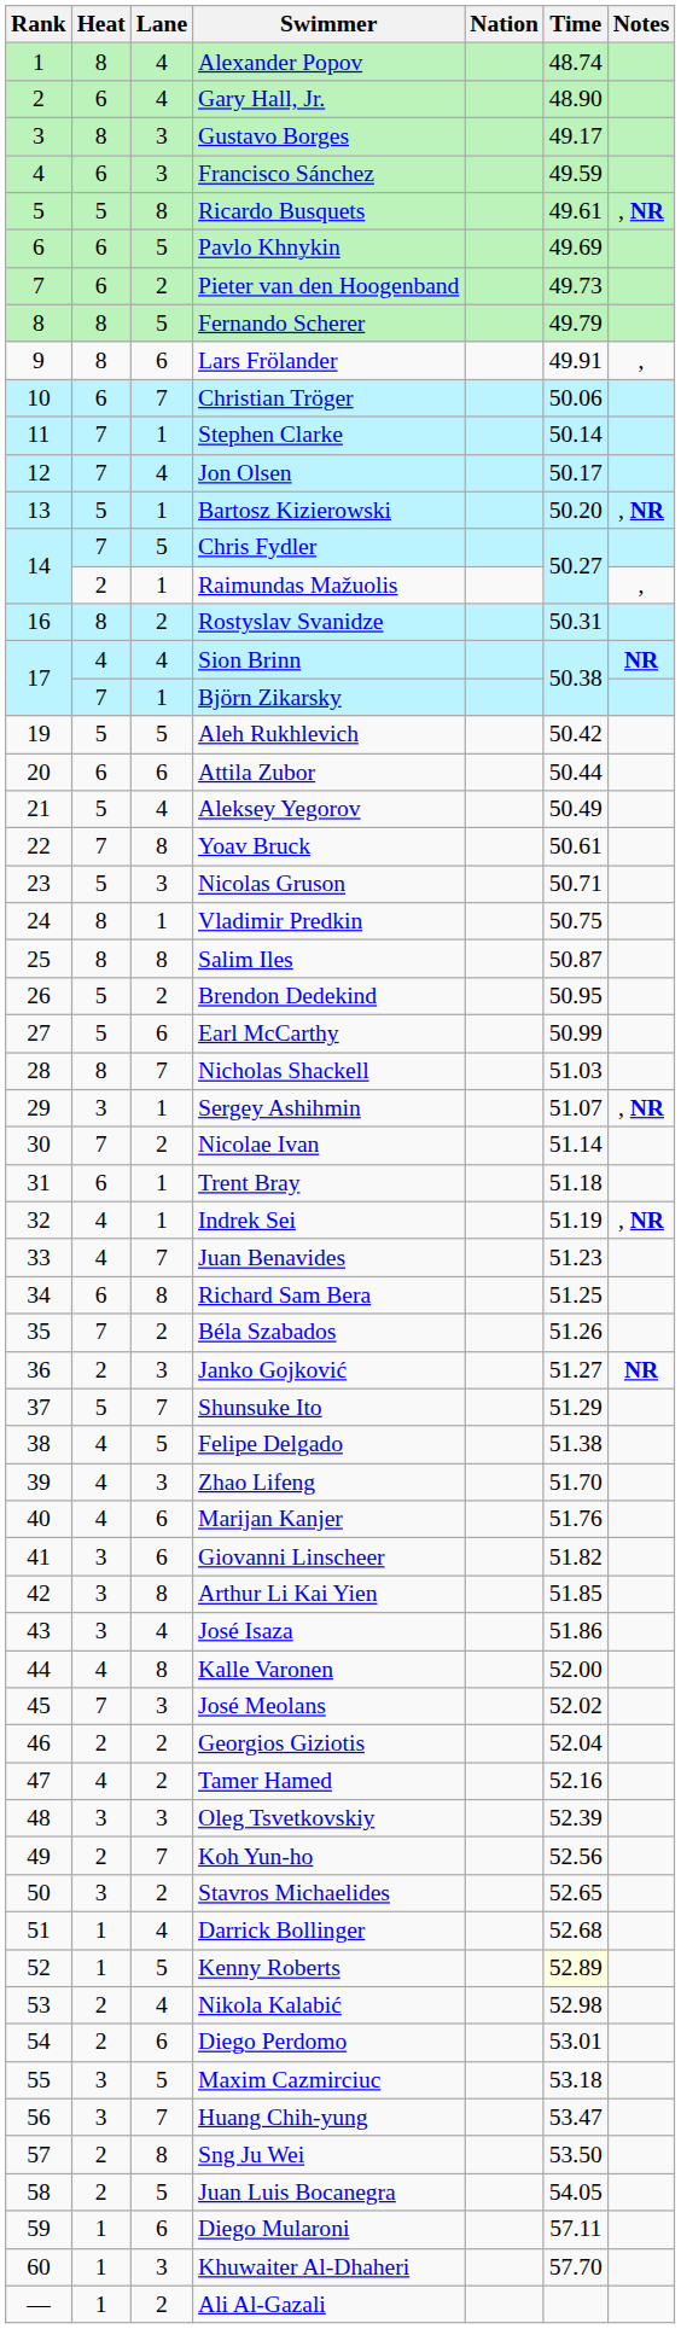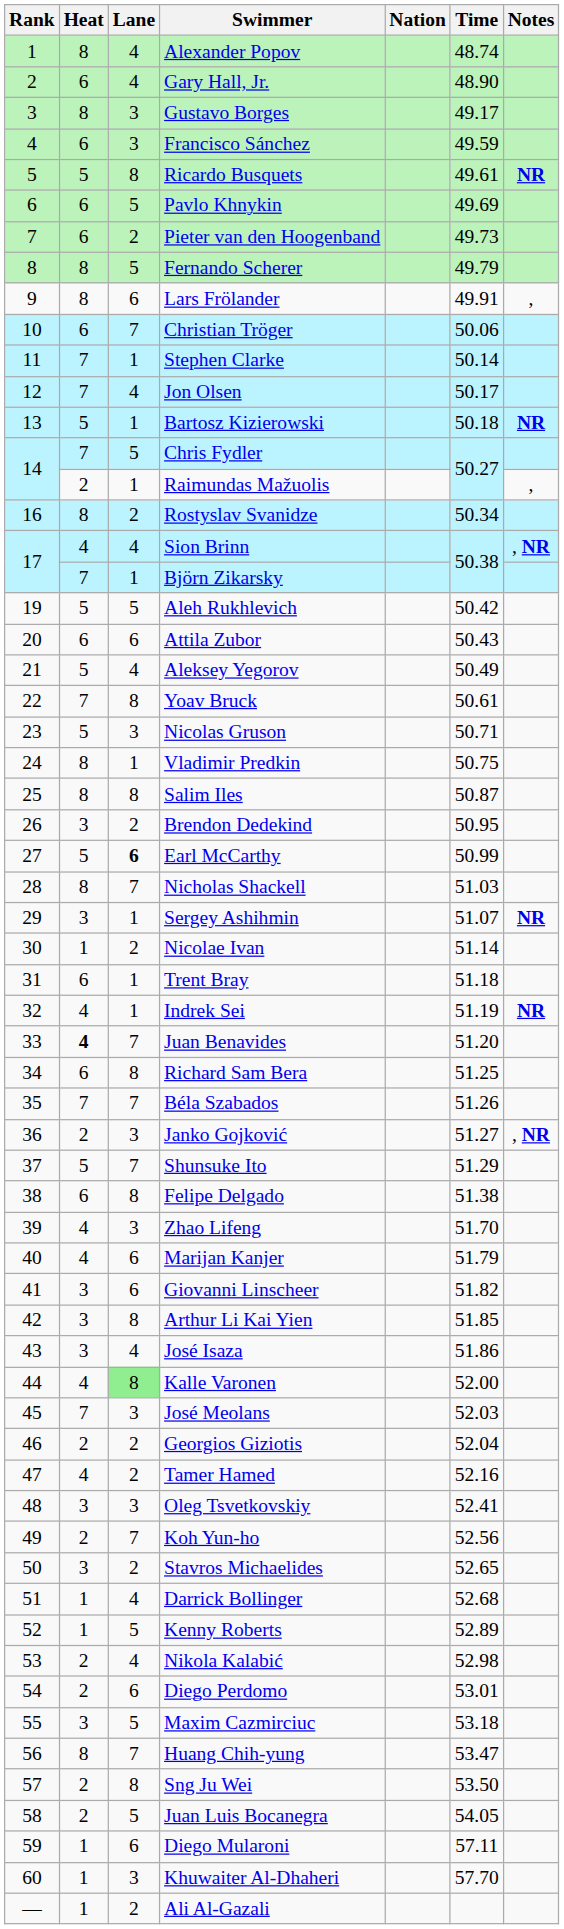 <table class="wikitable sortable" style="text-align:center">
 <tr>
 <th>Rank</th>
 <th>Heat</th>
 <th>Lane</th>
 <th>Swimmer</th>
 <th>Nation</th>
 <th>Time</th>
 <th>Notes</th>
 </tr>
 <tr bgcolor=#bbf3bb>
 <td>1</td>
 <td>8</td>
 <td>4</td>
 <td align=left><a href='#'>Alexander Popov</a></td>
 <td align=left></td>
 <td>48.74</td>
 <td></td>
 </tr>
 <tr bgcolor=#bbf3bb>
 <td>2</td>
 <td>6</td>
 <td>4</td>
 <td align=left><a href='#'>Gary Hall, Jr.</a></td>
 <td align=left></td>
 <td>48.90</td>
 <td></td>
 </tr>
 <tr bgcolor=#bbf3bb>
 <td>3</td>
 <td>8</td>
 <td>3</td>
 <td align=left><a href='#'>Gustavo Borges</a></td>
 <td align=left></td>
 <td>49.17</td>
 <td></td>
 </tr>
 <tr bgcolor=#bbf3bb>
 <td>4</td>
 <td>6</td>
 <td>3</td>
 <td align=left><a href='#'>Francisco Sánchez</a></td>
 <td align=left></td>
 <td>49.59</td>
 <td></td>
 </tr>
 <tr bgcolor=#bbf3bb>
 <td>5</td>
 <td>5</td>
 <td>8</td>
 <td align=left><a href='#'>Ricardo Busquets</a></td>
 <td align=left></td>
 <td>49.61</td>
-<td>, <strong><a href='#'>NR</a></strong></td>
+<td><strong><a href='#'>NR</a></strong></td>
 </tr>
 <tr bgcolor=#bbf3bb>
 <td>6</td>
 <td>6</td>
 <td>5</td>
 <td align=left><a href='#'>Pavlo Khnykin</a></td>
 <td align=left></td>
 <td>49.69</td>
 <td></td>
 </tr>
 <tr bgcolor=#bbf3bb>
 <td>7</td>
 <td>6</td>
 <td>2</td>
 <td align=left><a href='#'>Pieter van den Hoogenband</a></td>
 <td align=left></td>
 <td>49.73</td>
 <td></td>
 </tr>
 <tr bgcolor=#bbf3bb>
 <td>8</td>
 <td>8</td>
 <td>5</td>
 <td align=left><a href='#'>Fernando Scherer</a></td>
 <td align=left></td>
 <td>49.79</td>
 <td></td>
 </tr>
 <tr>
 <td>9</td>
 <td>8</td>
 <td>6</td>
 <td align=left><a href='#'>Lars Frölander</a></td>
 <td align=left></td>
 <td>49.91</td>
 <td>, </td>
 </tr>
 <tr bgcolor=bbf3ff>
 <td>10</td>
 <td>6</td>
 <td>7</td>
 <td align=left><a href='#'>Christian Tröger</a></td>
 <td align=left></td>
 <td>50.06</td>
 <td></td>
 </tr>
 <tr bgcolor=bbf3ff>
 <td>11</td>
 <td>7</td>
 <td>1</td>
 <td align=left><a href='#'>Stephen Clarke</a></td>
 <td align=left></td>
 <td>50.14</td>
 <td></td>
 </tr>
 <tr bgcolor=bbf3ff>
 <td>12</td>
 <td>7</td>
 <td>4</td>
 <td align=left><a href='#'>Jon Olsen</a></td>
 <td align=left></td>
 <td>50.17</td>
 <td></td>
 </tr>
 <tr bgcolor=bbf3ff>
 <td>13</td>
 <td>5</td>
 <td>1</td>
 <td align=left><a href='#'>Bartosz Kizierowski</a></td>
 <td align=left></td>
-<td>50.20</td>
-<td>, <strong><a href='#'>NR</a></strong></td>
+<td>50.18</td>
+<td><strong><a href='#'>NR</a></strong></td>
 </tr>
 <tr bgcolor=bbf3ff>
 <td rowspan=2>14</td>
 <td>7</td>
 <td>5</td>
 <td align=left><a href='#'>Chris Fydler</a></td>
 <td align=left></td>
 <td rowspan=2>50.27</td>
 <td></td>
 </tr>
 <tr>
 <td>2</td>
 <td>1</td>
 <td align=left><a href='#'>Raimundas Mažuolis</a></td>
 <td align=left></td>
 <td>, </td>
 </tr>
 <tr bgcolor=bbf3ff>
 <td>16</td>
 <td>8</td>
 <td>2</td>
 <td align=left><a href='#'>Rostyslav Svanidze</a></td>
 <td align=left></td>
-<td>50.31</td>
+<td>50.34</td>
 <td></td>
 </tr>
 <tr bgcolor=bbf3ff>
 <td rowspan=2>17</td>
 <td>4</td>
 <td>4</td>
 <td align=left><a href='#'>Sion Brinn</a></td>
 <td align=left></td>
 <td rowspan=2>50.38</td>
-<td><strong><a href='#'>NR</a></strong></td>
+<td>, <strong><a href='#'>NR</a></strong></td>
 </tr>
 <tr bgcolor=bbf3ff>
 <td>7</td>
 <td>1</td>
 <td align=left><a href='#'>Björn Zikarsky</a></td>
 <td align=left></td>
 <td></td>
 </tr>
 <tr>
 <td>19</td>
 <td>5</td>
 <td>5</td>
 <td align=left><a href='#'>Aleh Rukhlevich</a></td>
 <td align=left></td>
 <td>50.42</td>
 <td></td>
 </tr>
 <tr>
 <td>20</td>
 <td>6</td>
 <td>6</td>
 <td align=left><a href='#'>Attila Zubor</a></td>
 <td align=left></td>
-<td>50.44</td>
+<td>50.43</td>
 <td></td>
 </tr>
 <tr>
 <td>21</td>
 <td>5</td>
 <td>4</td>
 <td align=left><a href='#'>Aleksey Yegorov</a></td>
 <td align=left></td>
 <td>50.49</td>
 <td></td>
 </tr>
 <tr>
 <td>22</td>
 <td>7</td>
 <td>8</td>
 <td align=left><a href='#'>Yoav Bruck</a></td>
 <td align=left></td>
 <td>50.61</td>
 <td></td>
 </tr>
 <tr>
 <td>23</td>
 <td>5</td>
 <td>3</td>
 <td align=left><a href='#'>Nicolas Gruson</a></td>
 <td align=left></td>
 <td>50.71</td>
 <td></td>
 </tr>
 <tr>
 <td>24</td>
 <td>8</td>
 <td>1</td>
 <td align=left><a href='#'>Vladimir Predkin</a></td>
 <td align=left></td>
 <td>50.75</td>
 <td></td>
 </tr>
 <tr>
 <td>25</td>
 <td>8</td>
 <td>8</td>
 <td align=left><a href='#'>Salim Iles</a></td>
 <td align=left></td>
 <td>50.87</td>
 <td></td>
 </tr>
 <tr>
 <td>26</td>
-<td>5</td>
+<td>3</td>
 <td>2</td>
 <td align=left><a href='#'>Brendon Dedekind</a></td>
 <td align=left></td>
 <td>50.95</td>
 <td></td>
 </tr>
 <tr>
 <td>27</td>
 <td>5</td>
-<td>6</td>
+<td><strong>6</strong></td>
 <td align=left><a href='#'>Earl McCarthy</a></td>
 <td align=left></td>
 <td>50.99</td>
 <td></td>
 </tr>
 <tr>
 <td>28</td>
 <td>8</td>
 <td>7</td>
 <td align=left><a href='#'>Nicholas Shackell</a></td>
 <td align=left></td>
 <td>51.03</td>
 <td></td>
 </tr>
 <tr>
 <td>29</td>
 <td>3</td>
 <td>1</td>
 <td align=left><a href='#'>Sergey Ashihmin</a></td>
 <td align=left></td>
 <td>51.07</td>
-<td>, <strong><a href='#'>NR</a></strong></td>
+<td><strong><a href='#'>NR</a></strong></td>
 </tr>
 <tr>
 <td>30</td>
-<td>7</td>
+<td>1</td>
 <td>2</td>
 <td align=left><a href='#'>Nicolae Ivan</a></td>
 <td align=left></td>
 <td>51.14</td>
 <td></td>
 </tr>
 <tr>
 <td>31</td>
 <td>6</td>
 <td>1</td>
 <td align=left><a href='#'>Trent Bray</a></td>
 <td align=left></td>
 <td>51.18</td>
 <td></td>
 </tr>
 <tr>
 <td>32</td>
 <td>4</td>
 <td>1</td>
 <td align=left><a href='#'>Indrek Sei</a></td>
 <td align=left></td>
 <td>51.19</td>
-<td>, <strong><a href='#'>NR</a></strong></td>
+<td><strong><a href='#'>NR</a></strong></td>
 </tr>
 <tr>
 <td>33</td>
-<td>4</td>
+<td><strong>4</strong></td>
 <td>7</td>
 <td align=left><a href='#'>Juan Benavides</a></td>
 <td align=left></td>
-<td>51.23</td>
+<td>51.20</td>
 <td></td>
 </tr>
 <tr>
 <td>34</td>
 <td>6</td>
 <td>8</td>
 <td align=left><a href='#'>Richard Sam Bera</a></td>
 <td align=left></td>
 <td>51.25</td>
 <td></td>
 </tr>
 <tr>
 <td>35</td>
 <td>7</td>
-<td>2</td>
+<td>7</td>
 <td align=left><a href='#'>Béla Szabados</a></td>
 <td align=left></td>
 <td>51.26</td>
 <td></td>
 </tr>
 <tr>
 <td>36</td>
 <td>2</td>
 <td>3</td>
 <td align=left><a href='#'>Janko Gojković</a></td>
 <td align=left></td>
 <td>51.27</td>
-<td><strong><a href='#'>NR</a></strong></td>
+<td>, <strong><a href='#'>NR</a></strong></td>
 </tr>
 <tr>
 <td>37</td>
 <td>5</td>
 <td>7</td>
 <td align=left><a href='#'>Shunsuke Ito</a></td>
 <td align=left></td>
 <td>51.29</td>
 <td></td>
 </tr>
 <tr>
 <td>38</td>
-<td>4</td>
-<td>5</td>
+<td>6</td>
+<td>8</td>
 <td align=left><a href='#'>Felipe Delgado</a></td>
 <td align=left></td>
 <td>51.38</td>
 <td></td>
 </tr>
 <tr>
 <td>39</td>
 <td>4</td>
 <td>3</td>
 <td align=left><a href='#'>Zhao Lifeng</a></td>
 <td align=left></td>
 <td>51.70</td>
 <td></td>
 </tr>
 <tr>
 <td>40</td>
 <td>4</td>
 <td>6</td>
 <td align=left><a href='#'>Marijan Kanjer</a></td>
 <td align=left></td>
-<td>51.76</td>
+<td>51.79</td>
 <td></td>
 </tr>
 <tr>
 <td>41</td>
 <td>3</td>
 <td>6</td>
 <td align=left><a href='#'>Giovanni Linscheer</a></td>
 <td align=left></td>
 <td>51.82</td>
 <td></td>
 </tr>
 <tr>
 <td>42</td>
 <td>3</td>
 <td>8</td>
 <td align=left><a href='#'>Arthur Li Kai Yien</a></td>
 <td align=left></td>
 <td>51.85</td>
 <td></td>
 </tr>
 <tr>
 <td>43</td>
 <td>3</td>
 <td>4</td>
 <td align=left><a href='#'>José Isaza</a></td>
 <td align=left></td>
 <td>51.86</td>
 <td></td>
 </tr>
 <tr>
 <td>44</td>
 <td>4</td>
-<td>8</td>
+<td style="background: lightgreen;">8</td>
 <td align=left><a href='#'>Kalle Varonen</a></td>
 <td align=left></td>
 <td>52.00</td>
 <td></td>
 </tr>
 <tr>
 <td>45</td>
 <td>7</td>
 <td>3</td>
 <td align=left><a href='#'>José Meolans</a></td>
 <td align=left></td>
-<td>52.02</td>
+<td>52.03</td>
 <td></td>
 </tr>
 <tr>
 <td>46</td>
 <td>2</td>
 <td>2</td>
 <td align=left><a href='#'>Georgios Giziotis</a></td>
 <td align=left></td>
 <td>52.04</td>
 <td></td>
 </tr>
 <tr>
 <td>47</td>
 <td>4</td>
 <td>2</td>
 <td align=left><a href='#'>Tamer Hamed</a></td>
 <td align=left></td>
 <td>52.16</td>
 <td></td>
 </tr>
 <tr>
 <td>48</td>
 <td>3</td>
 <td>3</td>
 <td align=left><a href='#'>Oleg Tsvetkovskiy</a></td>
 <td align=left></td>
-<td>52.39</td>
+<td>52.41</td>
 <td></td>
 </tr>
 <tr>
 <td>49</td>
 <td>2</td>
 <td>7</td>
 <td align=left><a href='#'>Koh Yun-ho</a></td>
 <td align=left></td>
 <td>52.56</td>
 <td></td>
 </tr>
 <tr>
 <td>50</td>
 <td>3</td>
 <td>2</td>
 <td align=left><a href='#'>Stavros Michaelides</a></td>
 <td align=left></td>
 <td>52.65</td>
 <td></td>
 </tr>
 <tr>
 <td>51</td>
 <td>1</td>
 <td>4</td>
 <td align=left><a href='#'>Darrick Bollinger</a></td>
 <td align=left></td>
 <td>52.68</td>
 <td></td>
 </tr>
 <tr>
 <td>52</td>
 <td>1</td>
 <td>5</td>
 <td align=left><a href='#'>Kenny Roberts</a></td>
 <td align=left></td>
-<td style="background: lightyellow;">52.89</td>
+<td>52.89</td>
 <td></td>
 </tr>
 <tr>
 <td>53</td>
 <td>2</td>
 <td>4</td>
 <td align=left><a href='#'>Nikola Kalabić</a></td>
 <td align=left></td>
 <td>52.98</td>
 <td></td>
 </tr>
 <tr>
 <td>54</td>
 <td>2</td>
 <td>6</td>
 <td align=left><a href='#'>Diego Perdomo</a></td>
 <td align=left></td>
 <td>53.01</td>
 <td></td>
 </tr>
 <tr>
 <td>55</td>
 <td>3</td>
 <td>5</td>
 <td align=left><a href='#'>Maxim Cazmirciuc</a></td>
 <td align=left></td>
 <td>53.18</td>
 <td></td>
 </tr>
 <tr>
 <td>56</td>
-<td>3</td>
+<td>8</td>
 <td>7</td>
 <td align=left><a href='#'>Huang Chih-yung</a></td>
 <td align=left></td>
 <td>53.47</td>
 <td></td>
 </tr>
 <tr>
 <td>57</td>
 <td>2</td>
 <td>8</td>
 <td align=left><a href='#'>Sng Ju Wei</a></td>
 <td align=left></td>
 <td>53.50</td>
 <td></td>
 </tr>
 <tr>
 <td>58</td>
 <td>2</td>
 <td>5</td>
 <td align=left><a href='#'>Juan Luis Bocanegra</a></td>
 <td align=left></td>
 <td>54.05</td>
 <td></td>
 </tr>
 <tr>
 <td>59</td>
 <td>1</td>
 <td>6</td>
 <td align=left><a href='#'>Diego Mularoni</a></td>
 <td align=left></td>
 <td>57.11</td>
 <td></td>
 </tr>
 <tr>
 <td>60</td>
 <td>1</td>
 <td>3</td>
 <td align=left><a href='#'>Khuwaiter Al-Dhaheri</a></td>
 <td align=left></td>
 <td>57.70</td>
 <td></td>
 </tr>
 <tr>
 <td data-sort-value=61>—</td>
 <td>1</td>
 <td>2</td>
 <td align=left><a href='#'>Ali Al-Gazali</a></td>
 <td align=left></td>
 <td data-sort-value=99.99></td>
 <td></td>
 </tr>
 </table>
